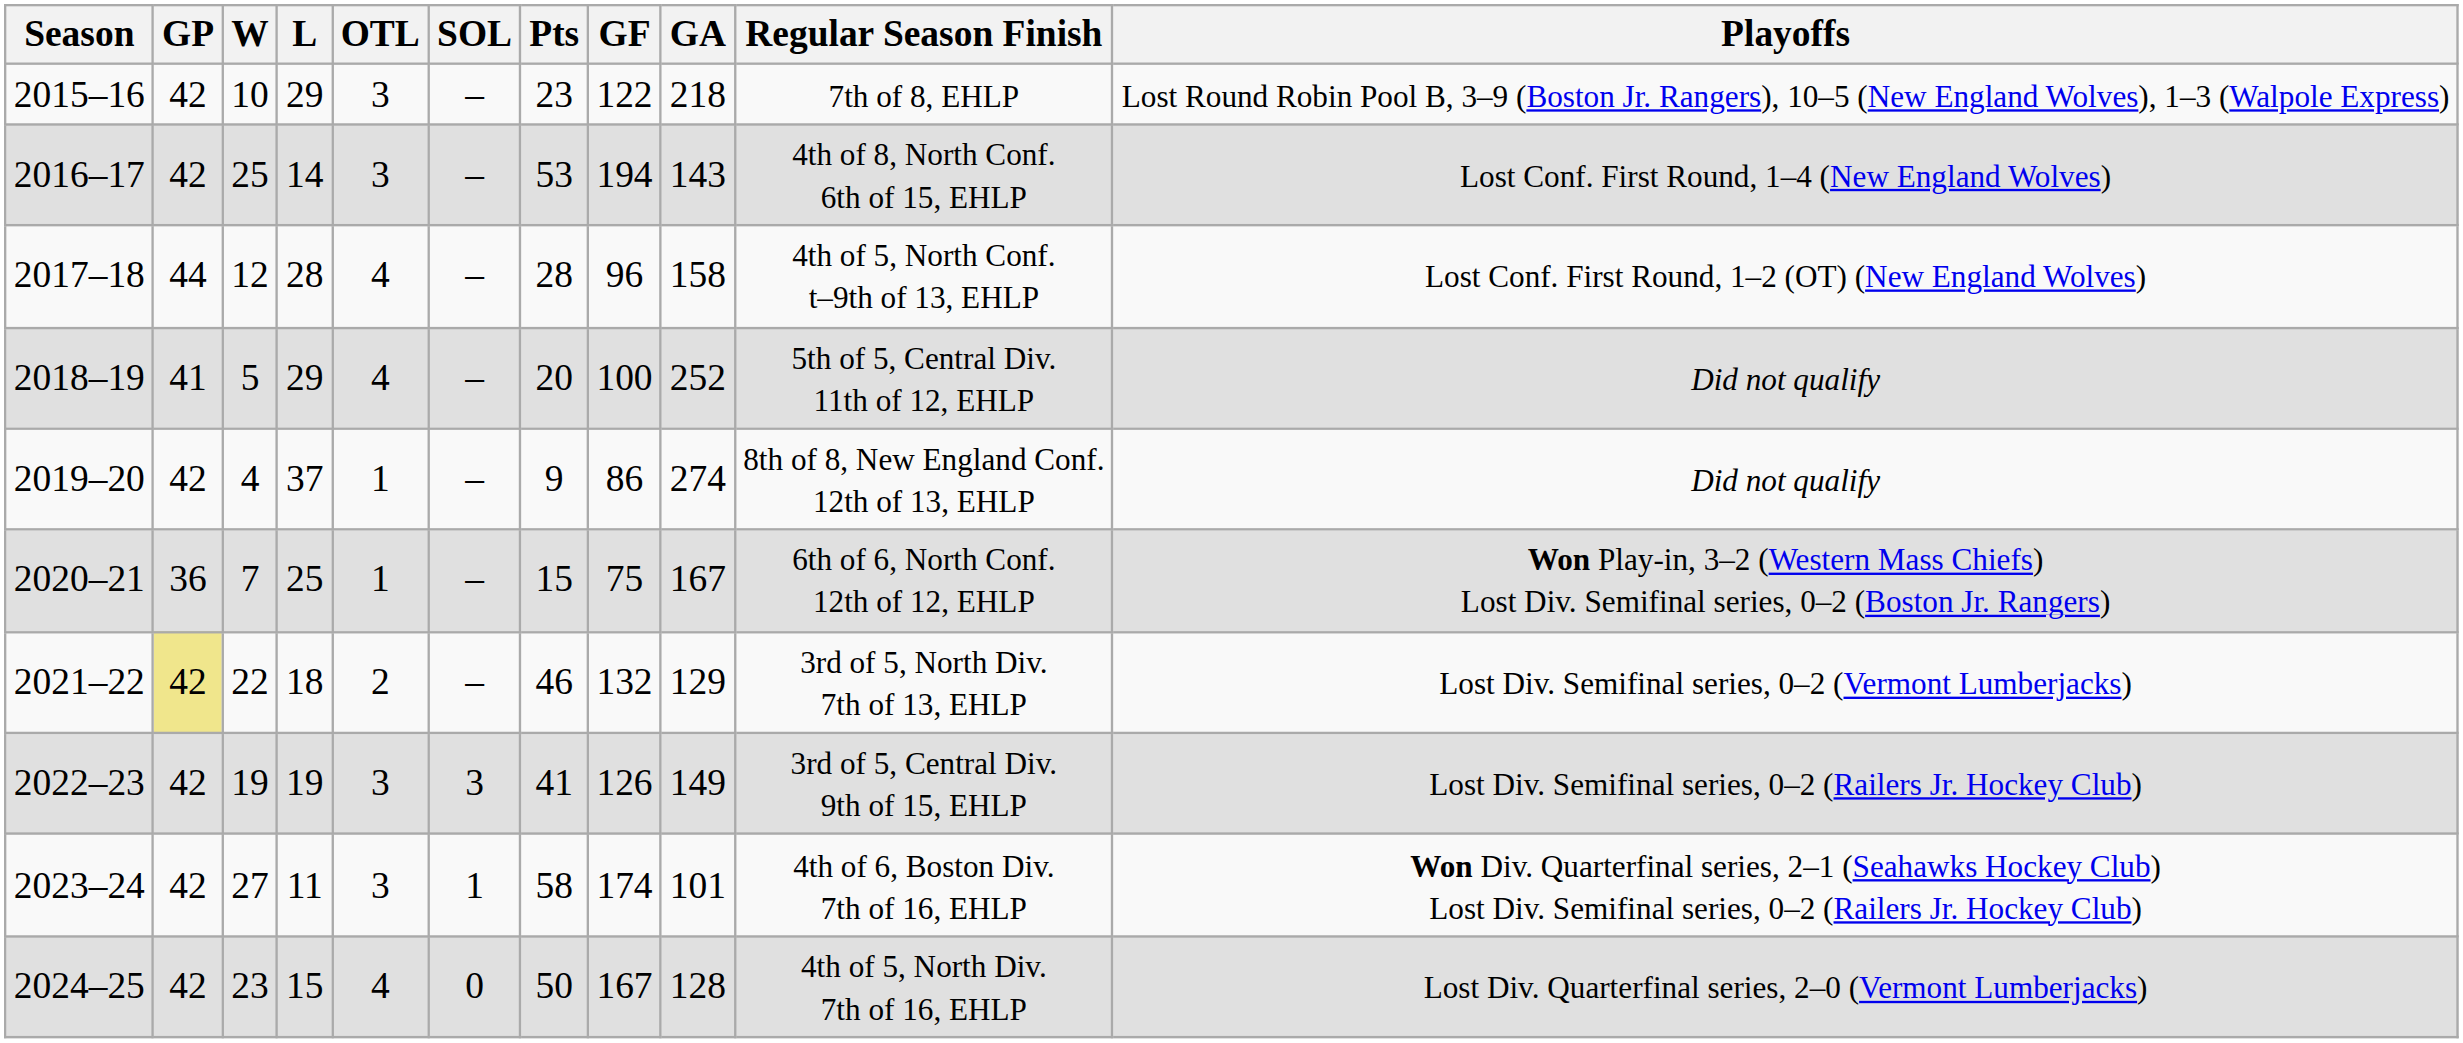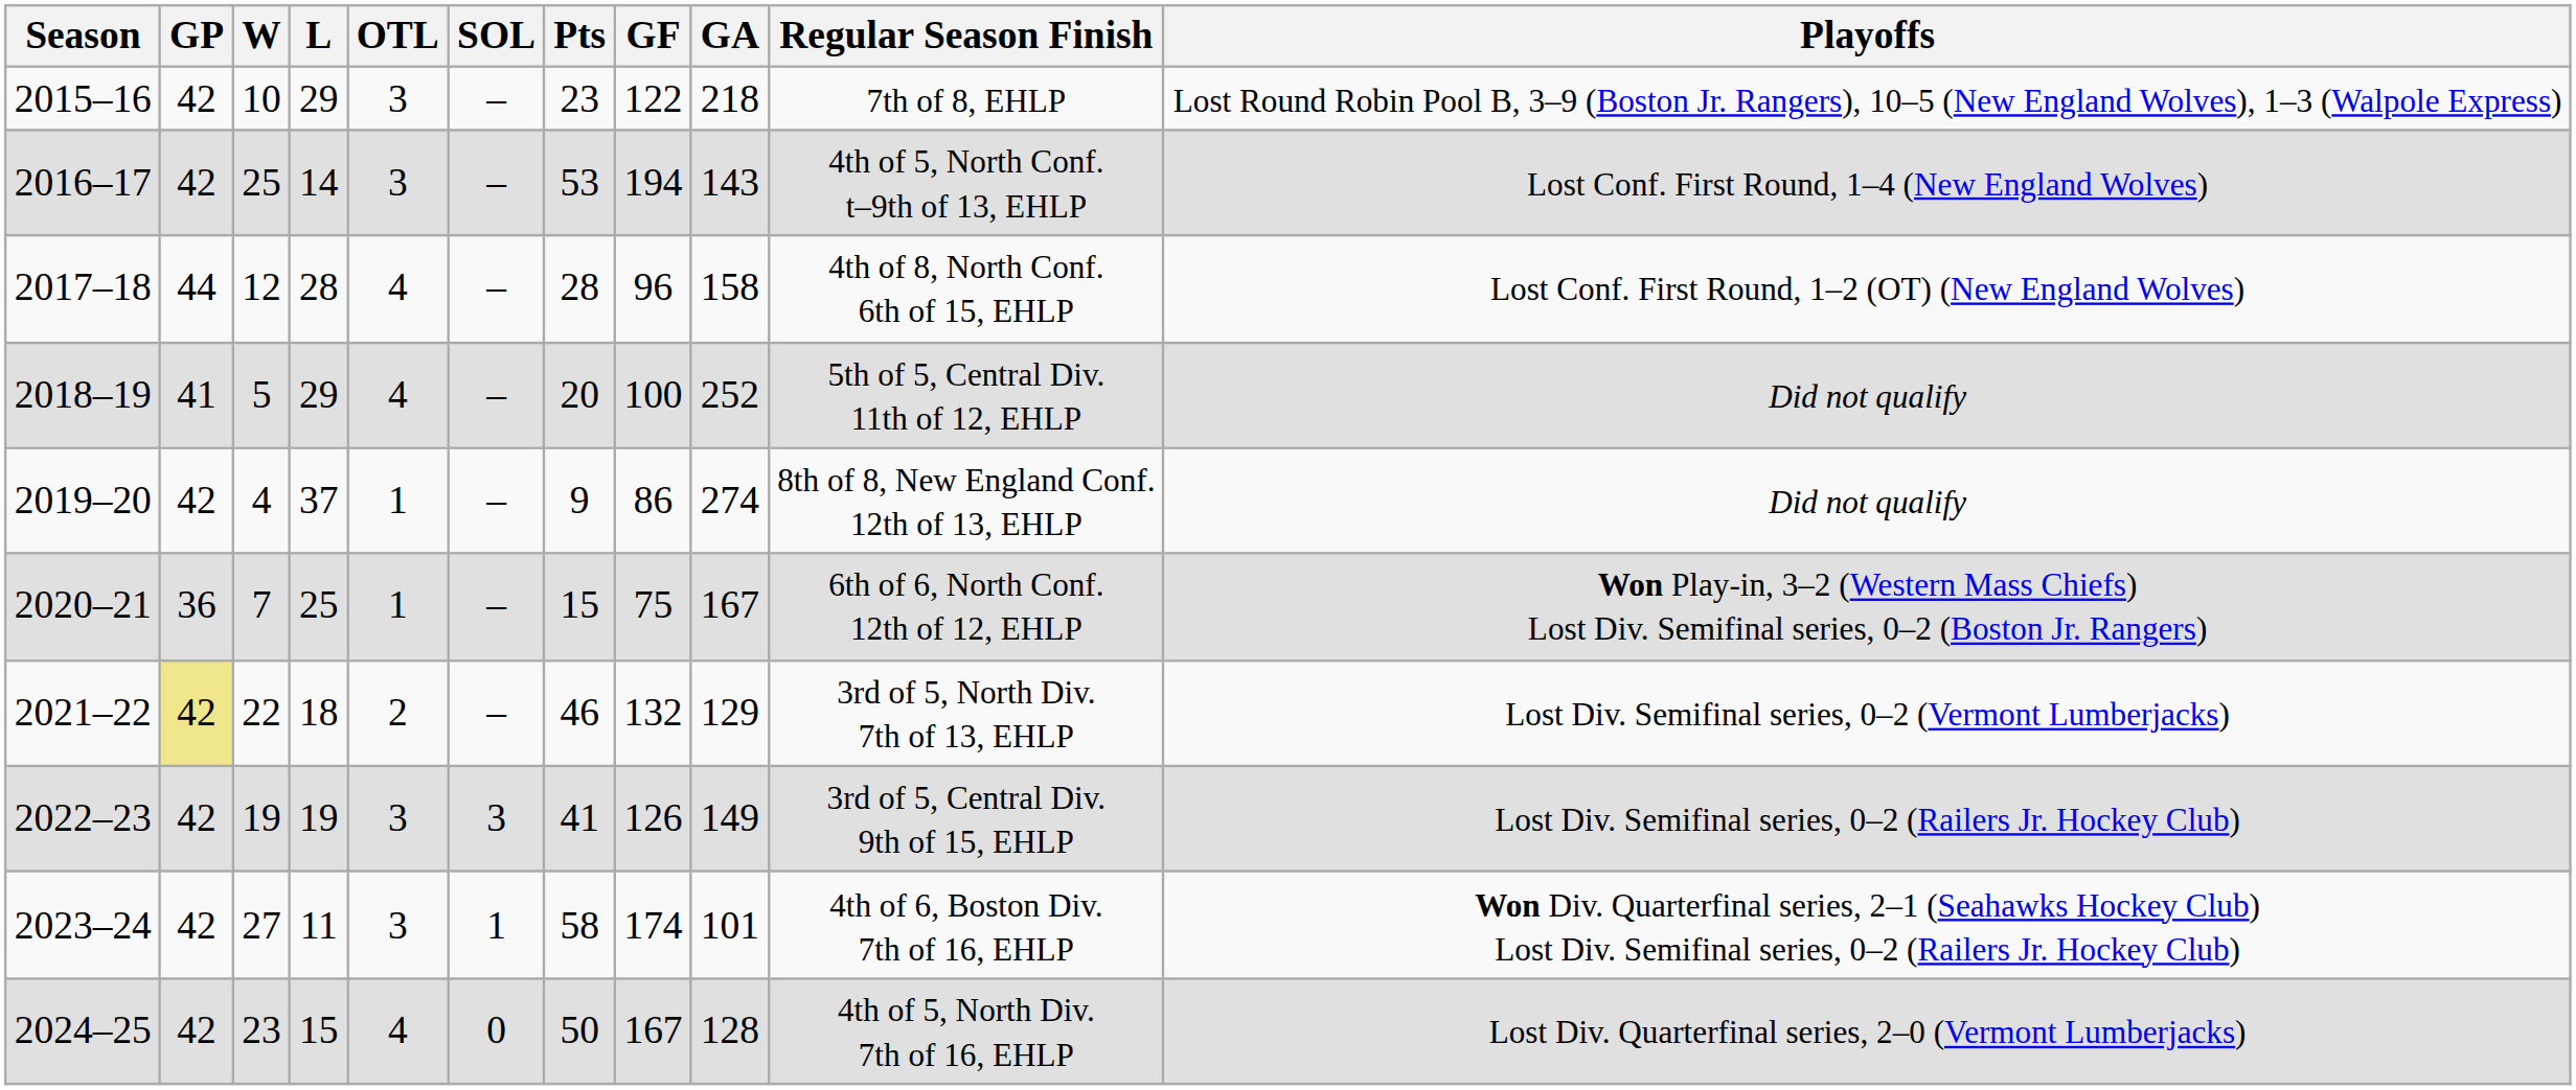 <table class="wikitable" style="text-align:center">
 <tr>
 <th>Season</th>
 <th>GP</th>
 <th>W</th>
 <th>L</th>
 <th>OTL</th>
 <th>SOL</th>
 <th>Pts</th>
 <th>GF</th>
 <th>GA</th>
 <th>Regular Season Finish</th>
 <th>Playoffs</th>
 </tr>
 <tr>
 <td>2015–16</td>
 <td>42</td>
 <td>10</td>
 <td>29</td>
 <td>3</td>
 <td>–</td>
 <td>23</td>
 <td>122</td>
 <td>218</td>
 <td><small>7th of 8, EHLP</small></td>
 <td><small>Lost Round Robin Pool B, 3–9 (<a href='#'>Boston Jr. Rangers</a>), 10–5 (<a href='#'>New England Wolves</a>), 1–3 (<a href='#'>Walpole Express</a>)</small></td>
 </tr>
 <tr bgcolor=e0e0e0>
 <td>2016–17</td>
 <td>42</td>
 <td>25</td>
 <td>14</td>
 <td>3</td>
 <td>–</td>
 <td>53</td>
 <td>194</td>
 <td>143</td>
-<td><small>4th of 8, North Conf.<br>6th of 15, EHLP</small></td>
+<td><small>4th of 5, North Conf.<br>t–9th of 13, EHLP</small></td>
 <td><small>Lost Conf. First Round, 1–4 (<a href='#'>New England Wolves</a>)</small></td>
 </tr>
 <tr>
 <td>2017–18</td>
 <td>44</td>
 <td>12</td>
 <td>28</td>
 <td>4</td>
 <td>–</td>
 <td>28</td>
 <td>96</td>
 <td>158</td>
-<td><small>4th of 5, North Conf.<br>t–9th of 13, EHLP</small></td>
+<td><small>4th of 8, North Conf.<br>6th of 15, EHLP</small></td>
 <td><small>Lost Conf. First Round, 1–2 (OT) (<a href='#'>New England Wolves</a>)</small></td>
 </tr>
 <tr bgcolor=e0e0e0>
 <td>2018–19</td>
 <td>41</td>
 <td>5</td>
 <td>29</td>
 <td>4</td>
 <td>–</td>
 <td>20</td>
 <td>100</td>
 <td>252</td>
 <td><small>5th of 5, Central Div.<br>11th of 12, EHLP</small></td>
 <td><small><em>Did not qualify</em></small></td>
 </tr>
 <tr>
 <td>2019–20</td>
 <td>42</td>
 <td>4</td>
 <td>37</td>
 <td>1</td>
 <td>–</td>
 <td>9</td>
 <td>86</td>
 <td>274</td>
 <td><small>8th of 8, New England Conf.<br>12th of 13, EHLP</small></td>
 <td><small><em>Did not qualify</em></small></td>
 </tr>
 <tr bgcolor=e0e0e0>
 <td>2020–21</td>
 <td>36</td>
 <td>7</td>
 <td>25</td>
 <td>1</td>
 <td>–</td>
 <td>15</td>
 <td>75</td>
 <td>167</td>
 <td><small>6th of 6, North Conf.<br>12th of 12, EHLP</small></td>
 <td><small><strong>Won</strong> Play-in, 3–2 (<a href='#'>Western Mass Chiefs</a>)<br>Lost Div. Semifinal series, 0–2 (<a href='#'>Boston Jr. Rangers</a>)</small></td>
 </tr>
 <tr>
 <td>2021–22</td>
 <td style="background: khaki;">42</td>
 <td>22</td>
 <td>18</td>
 <td>2</td>
 <td>–</td>
 <td>46</td>
 <td>132</td>
 <td>129</td>
 <td><small>3rd of 5, North Div.<br>7th of 13, EHLP</small></td>
 <td><small>Lost Div. Semifinal series, 0–2 (<a href='#'>Vermont Lumberjacks</a>)</small></td>
 </tr>
 <tr bgcolor=e0e0e0>
 <td>2022–23</td>
 <td>42</td>
 <td>19</td>
 <td>19</td>
 <td>3</td>
 <td>3</td>
 <td>41</td>
 <td>126</td>
 <td>149</td>
 <td><small>3rd of 5, Central Div.<br>9th of 15, EHLP</small></td>
 <td><small>Lost Div. Semifinal series, 0–2 (<a href='#'>Railers Jr. Hockey Club</a>)</small></td>
 </tr>
 <tr>
 <td>2023–24</td>
 <td>42</td>
 <td>27</td>
 <td>11</td>
 <td>3</td>
 <td>1</td>
 <td>58</td>
 <td>174</td>
 <td>101</td>
 <td><small>4th of 6, Boston Div.<br>7th of 16, EHLP</small></td>
 <td><small><strong>Won</strong> Div. Quarterfinal series, 2–1 (<a href='#'>Seahawks Hockey Club</a>)<br>Lost Div. Semifinal series, 0–2 (<a href='#'>Railers Jr. Hockey Club</a>)</small></td>
 </tr>
 <tr bgcolor=e0e0e0>
 <td>2024–25</td>
 <td>42</td>
 <td>23</td>
 <td>15</td>
 <td>4</td>
 <td>0</td>
 <td>50</td>
 <td>167</td>
 <td>128</td>
 <td><small>4th of 5, North Div.<br>7th of 16, EHLP</small></td>
 <td><small>Lost Div. Quarterfinal series, 2–0 (<a href='#'>Vermont Lumberjacks</a>)</small></td>
 </tr>
 </table>
